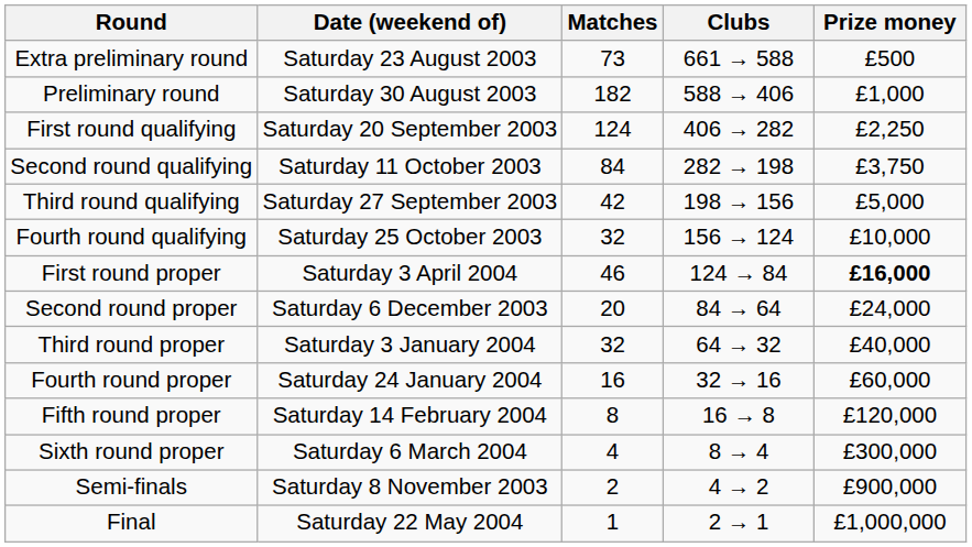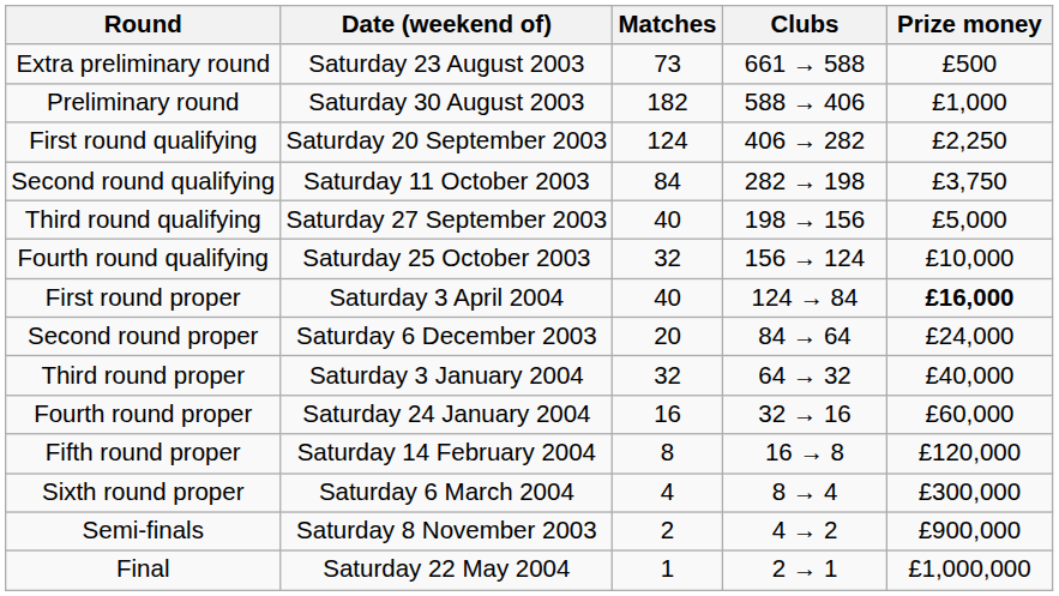 <table class="wikitable">
 <tr>
 <th>Round</th>
 <th>Date (weekend of)</th>
 <th>Matches</th>
 <th width=100>Clubs</th>
 <th width=100>Prize money</th>
 </tr>
 <tr align=center>
 <td>Extra preliminary round</td>
 <td>Saturday 23 August 2003</td>
 <td>73</td>
 <td>661 → 588</td>
 <td>£500</td>
 </tr>
 <tr align=center>
 <td>Preliminary round</td>
 <td>Saturday 30 August 2003</td>
 <td>182</td>
 <td>588 → 406</td>
 <td>£1,000</td>
 </tr>
 <tr align=center>
 <td>First round qualifying</td>
 <td>Saturday 20 September 2003</td>
 <td>124</td>
 <td>406 → 282</td>
 <td>£2,250</td>
 </tr>
 <tr align=center>
 <td>Second round qualifying</td>
 <td>Saturday 11 October 2003</td>
 <td>84</td>
 <td>282 → 198</td>
 <td>£3,750</td>
 </tr>
 <tr align=center>
 <td>Third round qualifying</td>
 <td>Saturday 27 September 2003</td>
-<td>42</td>
+<td>40</td>
 <td>198 → 156</td>
 <td>£5,000</td>
 </tr>
 <tr align=center>
 <td>Fourth round qualifying</td>
 <td>Saturday 25 October 2003</td>
 <td>32</td>
 <td>156 → 124</td>
 <td>£10,000</td>
 </tr>
 <tr align=center>
 <td>First round proper</td>
 <td>Saturday 3 April 2004</td>
-<td>46</td>
+<td>40</td>
 <td>124 → 84</td>
 <td><strong>£16,000</strong></td>
 </tr>
 <tr align=center>
 <td>Second round proper</td>
 <td>Saturday 6 December 2003</td>
 <td>20</td>
 <td>84 → 64</td>
 <td>£24,000</td>
 </tr>
 <tr align=center>
 <td>Third round proper</td>
 <td>Saturday 3 January 2004</td>
 <td>32</td>
 <td>64 → 32</td>
 <td>£40,000</td>
 </tr>
 <tr align=center>
 <td>Fourth round proper</td>
 <td>Saturday 24 January 2004</td>
 <td>16</td>
 <td>32 → 16</td>
 <td>£60,000</td>
 </tr>
 <tr align=center>
 <td>Fifth round proper</td>
 <td>Saturday 14 February 2004</td>
 <td>8</td>
 <td>16 → 8</td>
 <td>£120,000</td>
 </tr>
 <tr align=center>
 <td>Sixth round proper</td>
 <td>Saturday 6 March 2004</td>
 <td>4</td>
 <td>8 → 4</td>
 <td>£300,000</td>
 </tr>
 <tr align=center>
 <td>Semi-finals</td>
 <td>Saturday 8 November 2003</td>
 <td>2</td>
 <td>4 → 2</td>
 <td>£900,000</td>
 </tr>
 <tr align=center>
 <td>Final</td>
 <td>Saturday 22 May 2004</td>
 <td>1</td>
 <td>2 → 1</td>
 <td>£1,000,000</td>
 </tr>
 </table>
